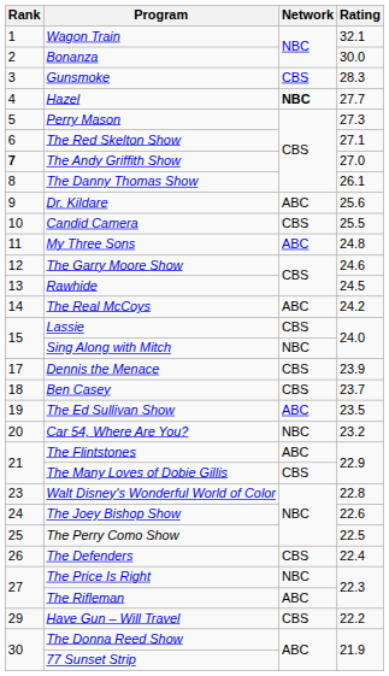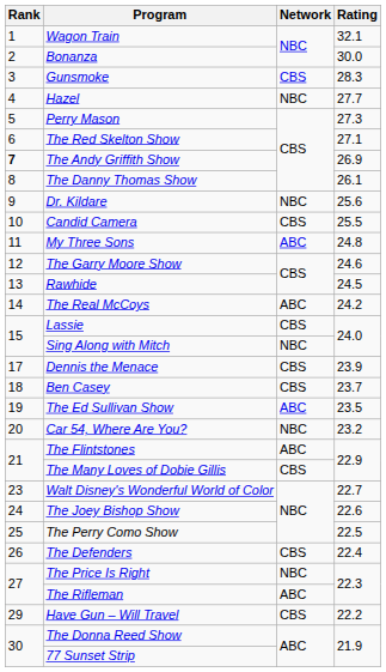 <table class="wikitable">
 <tr>
 <th>Rank</th>
 <th>Program</th>
 <th>Network</th>
 <th>Rating</th>
 </tr>
 <tr>
 <td>1</td>
 <td><em><a href='#'>Wagon Train</a></em></td>
 <td rowspan="2"><a href='#'>NBC</a></td>
 <td>32.1</td>
 </tr>
 <tr>
 <td>2</td>
 <td><em><a href='#'>Bonanza</a></em></td>
 <td>30.0</td>
 </tr>
 <tr>
 <td>3</td>
 <td><em><a href='#'>Gunsmoke</a></em></td>
 <td><a href='#'>CBS</a></td>
 <td>28.3</td>
 </tr>
 <tr>
 <td>4</td>
 <td><em><a href='#'>Hazel</a></em></td>
-<td><strong>NBC</strong></td>
+<td>NBC</td>
 <td>27.7</td>
 </tr>
 <tr>
 <td>5</td>
 <td><em><a href='#'>Perry Mason</a></em></td>
 <td rowspan="4">CBS</td>
 <td>27.3</td>
 </tr>
 <tr>
 <td>6</td>
 <td><em><a href='#'>The Red Skelton Show</a></em></td>
 <td>27.1</td>
 </tr>
 <tr>
 <td><strong>7</strong></td>
 <td><em><a href='#'>The Andy Griffith Show</a></em></td>
-<td>27.0</td>
+<td>26.9</td>
 </tr>
 <tr>
 <td>8</td>
 <td><em><a href='#'>The Danny Thomas Show</a></em></td>
 <td>26.1</td>
 </tr>
 <tr>
 <td>9</td>
 <td><em><a href='#'>Dr. Kildare</a></em></td>
-<td>ABC</td>
+<td>NBC</td>
 <td>25.6</td>
 </tr>
 <tr>
 <td>10</td>
 <td><em><a href='#'>Candid Camera</a></em></td>
 <td>CBS</td>
 <td>25.5</td>
 </tr>
 <tr>
 <td>11</td>
 <td><em><a href='#'>My Three Sons</a></em></td>
 <td><a href='#'>ABC</a></td>
 <td>24.8</td>
 </tr>
 <tr>
 <td>12</td>
 <td><em><a href='#'>The Garry Moore Show</a></em></td>
 <td rowspan="2">CBS</td>
 <td>24.6</td>
 </tr>
 <tr>
 <td>13</td>
 <td><em><a href='#'>Rawhide</a></em></td>
 <td>24.5</td>
 </tr>
 <tr>
 <td>14</td>
 <td><em><a href='#'>The Real McCoys</a></em></td>
 <td>ABC</td>
 <td>24.2</td>
 </tr>
 <tr>
 <td rowspan="2">15</td>
 <td><em><a href='#'>Lassie</a></em></td>
 <td>CBS</td>
 <td rowspan="2">24.0</td>
 </tr>
 <tr>
 <td><em><a href='#'>Sing Along with Mitch</a></em></td>
 <td>NBC</td>
 </tr>
 <tr>
 <td>17</td>
 <td><em><a href='#'>Dennis the Menace</a></em></td>
 <td>CBS</td>
 <td>23.9</td>
 </tr>
 <tr>
 <td>18</td>
 <td><em><a href='#'>Ben Casey</a></em></td>
 <td>CBS</td>
 <td>23.7</td>
 </tr>
 <tr>
 <td>19</td>
 <td><em><a href='#'>The Ed Sullivan Show</a></em></td>
 <td><a href='#'>ABC</a></td>
 <td>23.5</td>
 </tr>
 <tr>
 <td>20</td>
 <td><em><a href='#'>Car 54, Where Are You?</a></em></td>
 <td>NBC</td>
 <td>23.2</td>
 </tr>
 <tr>
 <td rowspan="2">21</td>
 <td><em><a href='#'>The Flintstones</a></em></td>
 <td>ABC</td>
 <td rowspan="2">22.9</td>
 </tr>
 <tr>
 <td><em><a href='#'>The Many Loves of Dobie Gillis</a></em></td>
 <td>CBS</td>
 </tr>
 <tr>
 <td>23</td>
 <td><em><a href='#'>Walt Disney's Wonderful World of Color</a></em></td>
 <td rowspan="3">NBC</td>
-<td>22.8</td>
+<td>22.7</td>
 </tr>
 <tr>
 <td>24</td>
 <td><em><a href='#'>The Joey Bishop Show</a></em></td>
 <td>22.6</td>
 </tr>
 <tr>
 <td>25</td>
 <td><em>The Perry Como Show</em></td>
 <td>22.5</td>
 </tr>
 <tr>
 <td>26</td>
 <td><em><a href='#'>The Defenders</a></em></td>
 <td>CBS</td>
 <td>22.4</td>
 </tr>
 <tr>
 <td rowspan="2">27</td>
 <td><em><a href='#'>The Price Is Right</a></em></td>
 <td>NBC</td>
 <td rowspan="2">22.3</td>
 </tr>
 <tr>
 <td><em><a href='#'>The Rifleman</a></em></td>
 <td>ABC</td>
 </tr>
 <tr>
 <td>29</td>
 <td><em><a href='#'>Have Gun – Will Travel</a></em></td>
 <td>CBS</td>
 <td>22.2</td>
 </tr>
 <tr>
 <td rowspan="2">30</td>
 <td><em><a href='#'>The Donna Reed Show</a></em></td>
 <td rowspan="2">ABC</td>
 <td rowspan="2">21.9</td>
 </tr>
 <tr>
 <td><em><a href='#'>77 Sunset Strip</a></em></td>
 </tr>
 </table>
